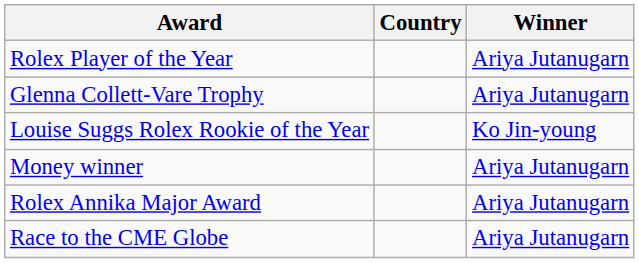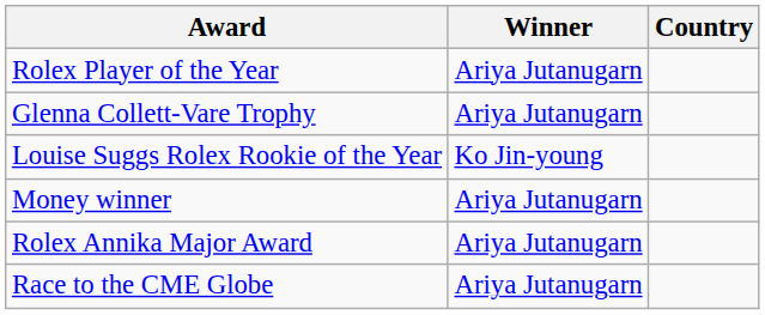 <table class="wikitable">
 <tr>
 <th>Award</th>
+<th>Winner</th>
 <th>Country</th>
-<th>Winner</th>
 </tr>
 <tr>
 <td><a href='#'>Rolex Player of the Year</a></td>
+<td><a href='#'>Ariya Jutanugarn</a></td>
 <td></td>
-<td><a href='#'>Ariya Jutanugarn</a></td>
 </tr>
 <tr>
 <td><a href='#'>Glenna Collett-Vare Trophy</a></td>
+<td><a href='#'>Ariya Jutanugarn</a></td>
 <td></td>
-<td><a href='#'>Ariya Jutanugarn</a></td>
 </tr>
 <tr>
 <td><a href='#'>Louise Suggs Rolex Rookie of the Year</a></td>
+<td><a href='#'>Ko Jin-young</a></td>
 <td></td>
-<td><a href='#'>Ko Jin-young</a></td>
 </tr>
 <tr>
 <td><a href='#'>Money winner</a></td>
+<td><a href='#'>Ariya Jutanugarn</a></td>
 <td></td>
-<td><a href='#'>Ariya Jutanugarn</a></td>
 </tr>
 <tr>
 <td><a href='#'>Rolex Annika Major Award</a></td>
+<td><a href='#'>Ariya Jutanugarn</a></td>
 <td></td>
-<td><a href='#'>Ariya Jutanugarn</a></td>
 </tr>
 <tr>
 <td><a href='#'>Race to the CME Globe</a></td>
+<td><a href='#'>Ariya Jutanugarn</a></td>
 <td></td>
-<td><a href='#'>Ariya Jutanugarn</a></td>
 </tr>
 </table>
